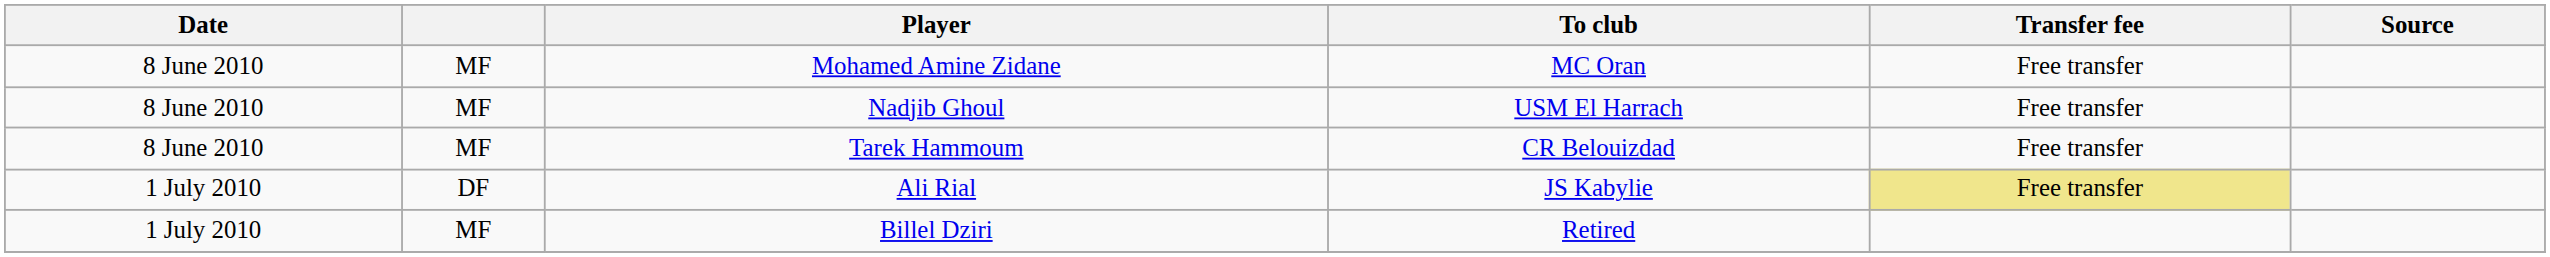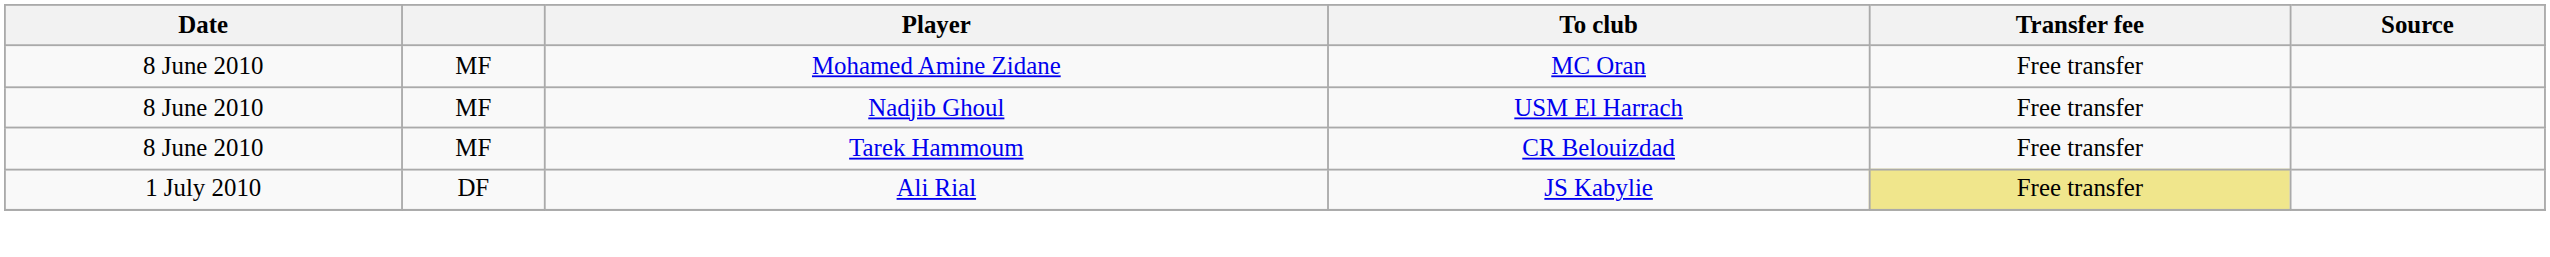 <table class="wikitable sortable" style="width:70%; text-align:center; font-size:85%; text-align:centre;">
 <tr>
 <th>Date</th>
 <th></th>
 <th>Player</th>
 <th>To club</th>
 <th>Transfer fee</th>
 <th>Source</th>
 </tr>
 <tr>
 <td>8 June 2010</td>
 <td>MF</td>
 <td> <a href='#'>Mohamed Amine Zidane</a></td>
 <td><a href='#'>MC Oran</a></td>
 <td>Free transfer</td>
 <td></td>
 </tr>
 <tr>
 <td>8 June 2010</td>
 <td>MF</td>
 <td> <a href='#'>Nadjib Ghoul</a></td>
 <td><a href='#'>USM El Harrach</a></td>
 <td>Free transfer</td>
 <td></td>
 </tr>
 <tr>
 <td>8 June 2010</td>
 <td>MF</td>
 <td> <a href='#'>Tarek Hammoum</a></td>
 <td><a href='#'>CR Belouizdad</a></td>
 <td>Free transfer</td>
 <td></td>
 </tr>
 <tr>
 <td>1 July 2010</td>
 <td>DF</td>
 <td> <a href='#'>Ali Rial</a></td>
 <td><a href='#'>JS Kabylie</a></td>
 <td style="background: khaki;">Free transfer</td>
 <td></td>
 </tr>
 <tr>
-<td>1 July 2010</td>
-<td>MF</td>
-<td> <a href='#'>Billel Dziri</a></td>
-<td><a href='#'>Retired</a></td>
-<td></td>
-<td></td>
-</tr>
-<tr>
 </tr>
 </table>
